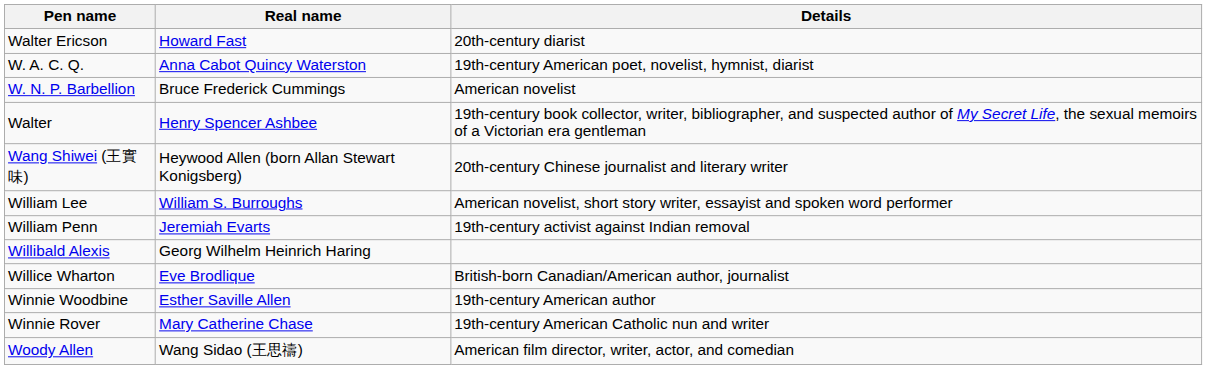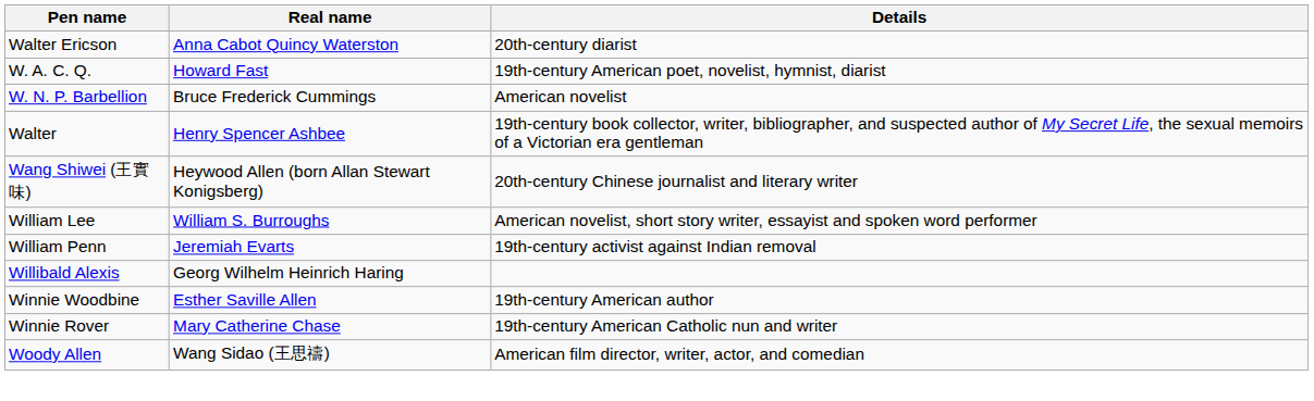 <table class="wikitable sortable">
 <tr>
 <th style="width:150px;">Pen name</th>
 <th style="width:300px;">Real name</th>
 <th class=unsortable>Details</th>
 </tr>
 <tr>
 <td>Walter Ericson</td>
-<td><a href='#'>Howard Fast</a></td>
+<td><a href='#'>Anna Cabot Quincy Waterston</a></td>
 <td>20th-century diarist</td>
 </tr>
 <tr>
 <td>W. A. C. Q.</td>
-<td><a href='#'>Anna Cabot Quincy Waterston</a></td>
+<td><a href='#'>Howard Fast</a></td>
 <td>19th-century American poet, novelist, hymnist, diarist</td>
 </tr>
 <tr>
 <td><a href='#'>W. N. P. Barbellion</a></td>
 <td>Bruce Frederick Cummings</td>
 <td>American novelist</td>
 </tr>
 <tr>
 <td>Walter</td>
 <td><a href='#'>Henry Spencer Ashbee</a></td>
 <td>19th-century book collector, writer, bibliographer, and suspected author of <em><a href='#'>My Secret Life</a></em>, the sexual memoirs of a Victorian era gentleman</td>
 </tr>
 <tr>
 <td><a href='#'>Wang Shiwei</a> (王實味)</td>
 <td>Heywood Allen (born Allan Stewart Konigsberg)</td>
 <td>20th-century Chinese journalist and literary writer</td>
 </tr>
 <tr>
 <td>William Lee</td>
 <td><a href='#'>William S. Burroughs</a></td>
 <td>American novelist, short story writer, essayist and spoken word performer</td>
 </tr>
 <tr>
 <td>William Penn</td>
 <td><a href='#'>Jeremiah Evarts</a></td>
 <td>19th-century activist against Indian removal</td>
 </tr>
 <tr>
 <td><a href='#'>Willibald Alexis</a></td>
 <td>Georg Wilhelm Heinrich Haring</td>
 <td></td>
 </tr>
 <tr>
-<td>Willice Wharton</td>
-<td><a href='#'>Eve Brodlique</a></td>
-<td>British-born Canadian/American author, journalist</td>
-</tr>
-<tr>
 <td>Winnie Woodbine</td>
 <td><a href='#'>Esther Saville Allen</a></td>
 <td>19th-century American author</td>
 </tr>
 <tr>
 <td>Winnie Rover</td>
 <td><a href='#'>Mary Catherine Chase</a></td>
 <td>19th-century American Catholic nun and writer</td>
 </tr>
 <tr>
 <td><a href='#'>Woody Allen</a></td>
 <td>Wang Sidao (王思禱)</td>
 <td>American film director, writer, actor, and comedian</td>
 </tr>
 </table>
